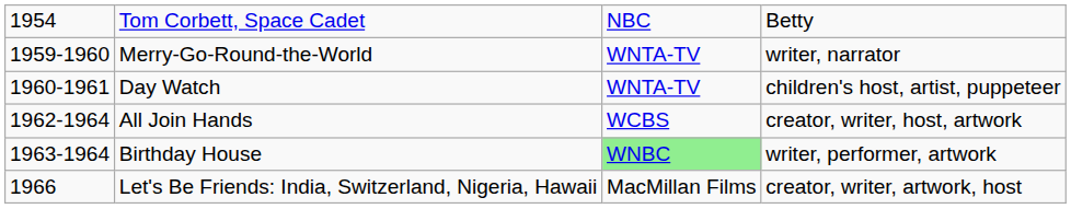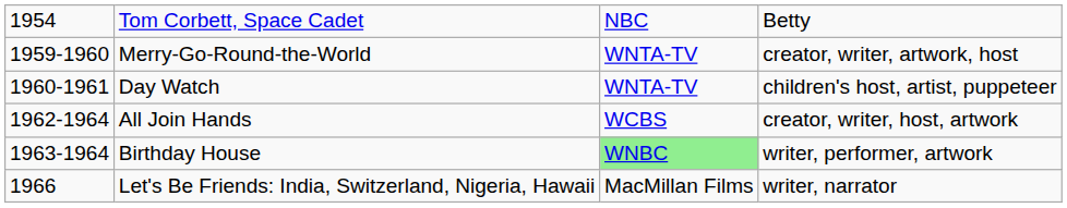 <table class="wikitable">
 <tr>
 <td>1954</td>
 <td><a href='#'>Tom Corbett, Space Cadet</a></td>
 <td><a href='#'>NBC</a></td>
 <td>Betty</td>
 </tr>
 <tr>
 <td>1959-1960</td>
 <td>Merry-Go-Round-the-World</td>
 <td><a href='#'>WNTA-TV</a></td>
-<td>writer, narrator</td>
+<td>creator, writer, artwork, host</td>
 </tr>
 <tr>
 <td>1960-1961</td>
 <td>Day Watch</td>
 <td><a href='#'>WNTA-TV</a></td>
 <td>children's host, artist, puppeteer</td>
 </tr>
 <tr>
 <td>1962-1964</td>
 <td>All Join Hands</td>
 <td><a href='#'>WCBS</a></td>
 <td>creator, writer, host, artwork</td>
 </tr>
 <tr>
 <td>1963-1964</td>
 <td>Birthday House</td>
 <td style="background: lightgreen;"><a href='#'>WNBC</a></td>
 <td>writer, performer, artwork</td>
 </tr>
 <tr>
 <td>1966</td>
 <td>Let's Be Friends: India, Switzerland, Nigeria, Hawaii</td>
 <td>MacMillan Films</td>
-<td>creator, writer, artwork, host</td>
+<td>writer, narrator</td>
 </tr>
 </table>
